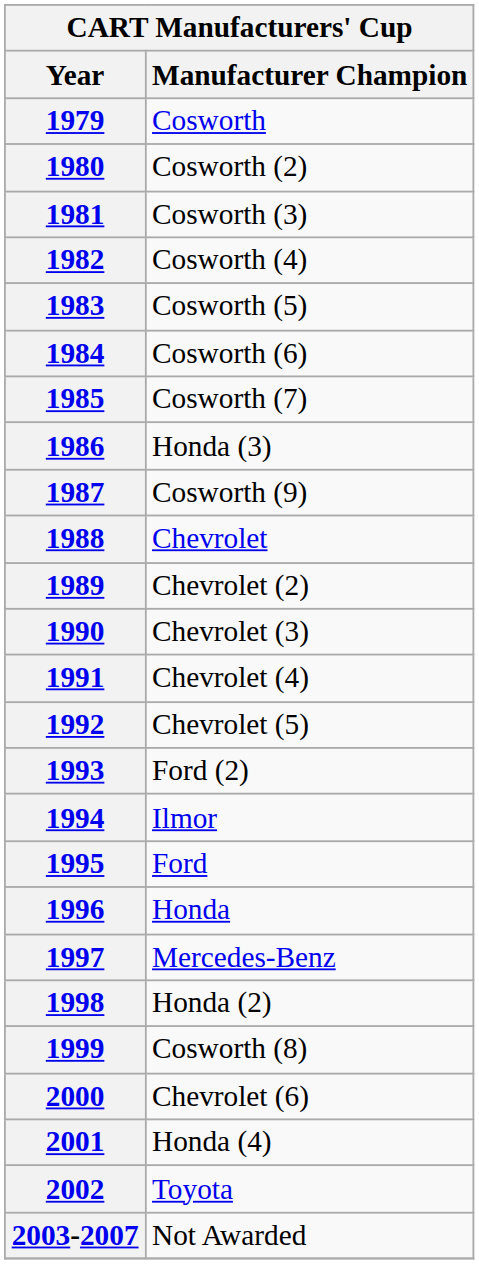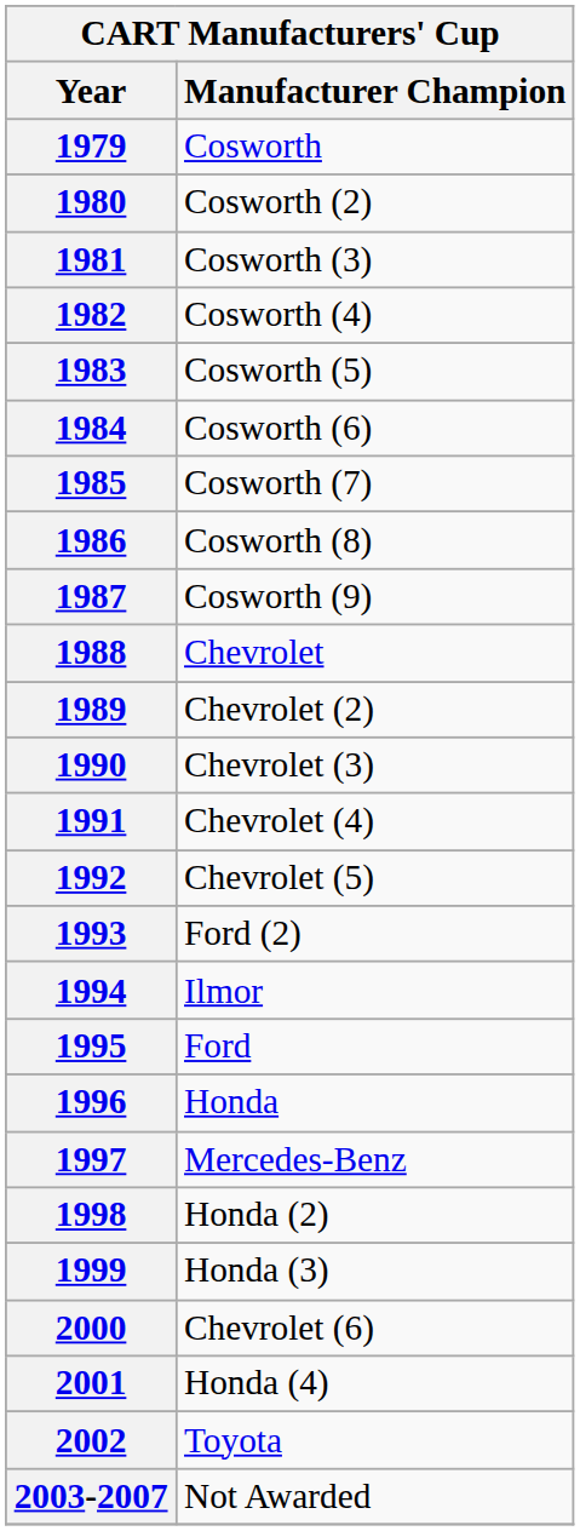 <table class="wikitable">
 <tr>
 <th colspan=7>CART Manufacturers' Cup</th>
 </tr>
 <tr>
 <th>Year</th>
 <th colspan=3>Manufacturer Champion</th>
 </tr>
 <tr>
 <th><a href='#'>1979</a></th>
 <td><a href='#'>Cosworth</a></td>
 </tr>
 <tr>
 <th><a href='#'>1980</a></th>
 <td>Cosworth (2)</td>
 </tr>
 <tr>
 <th><a href='#'>1981</a></th>
 <td>Cosworth (3)</td>
 </tr>
 <tr>
 <th><a href='#'>1982</a></th>
 <td>Cosworth (4)</td>
 </tr>
 <tr>
 <th><a href='#'>1983</a></th>
 <td>Cosworth (5)</td>
 </tr>
 <tr>
 <th><a href='#'>1984</a></th>
 <td>Cosworth (6)</td>
 </tr>
 <tr>
 <th><a href='#'>1985</a></th>
 <td>Cosworth (7)</td>
 </tr>
 <tr>
 <th><a href='#'>1986</a></th>
-<td>Honda (3)</td>
+<td>Cosworth (8)</td>
 </tr>
 <tr>
 <th><a href='#'>1987</a></th>
 <td>Cosworth (9)</td>
 </tr>
 <tr>
 <th><a href='#'>1988</a></th>
 <td><a href='#'>Chevrolet</a></td>
 </tr>
 <tr>
 <th><a href='#'>1989</a></th>
 <td>Chevrolet (2)</td>
 </tr>
 <tr>
 <th><a href='#'>1990</a></th>
 <td>Chevrolet (3)</td>
 </tr>
 <tr>
 <th><a href='#'>1991</a></th>
 <td>Chevrolet (4)</td>
 </tr>
 <tr>
 <th><a href='#'>1992</a></th>
 <td>Chevrolet (5)</td>
 </tr>
 <tr>
 <th><a href='#'>1993</a></th>
 <td>Ford (2) </td>
 </tr>
 <tr>
 <th><a href='#'>1994</a></th>
 <td><a href='#'>Ilmor</a></td>
 </tr>
 <tr>
 <th><a href='#'>1995</a></th>
 <td><a href='#'>Ford</a></td>
 </tr>
 <tr>
 <th><a href='#'>1996</a></th>
 <td><a href='#'>Honda</a></td>
 </tr>
 <tr>
 <th><a href='#'>1997</a></th>
 <td><a href='#'>Mercedes-Benz</a></td>
 </tr>
 <tr>
 <th><a href='#'>1998</a></th>
 <td>Honda (2)</td>
 </tr>
 <tr>
 <th><a href='#'>1999</a></th>
-<td>Cosworth (8)</td>
+<td>Honda (3)</td>
 </tr>
 <tr>
 <th><a href='#'>2000</a></th>
 <td>Chevrolet (6)</td>
 </tr>
 <tr>
 <th><a href='#'>2001</a></th>
 <td>Honda (4) </td>
 </tr>
 <tr>
 <th><a href='#'>2002</a></th>
 <td><a href='#'>Toyota</a></td>
 </tr>
 <tr>
 <th><a href='#'>2003</a>-<a href='#'>2007</a></th>
 <td>Not Awarded</td>
 </tr>
 <tr>
 </tr>
 </table>
